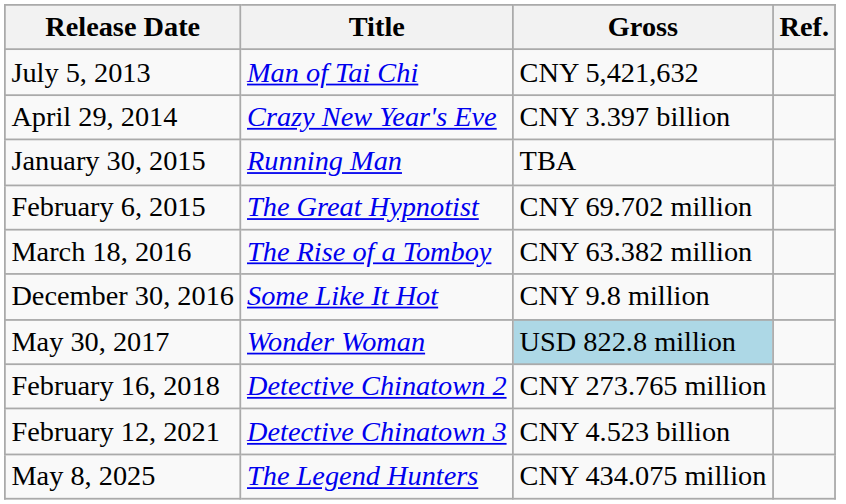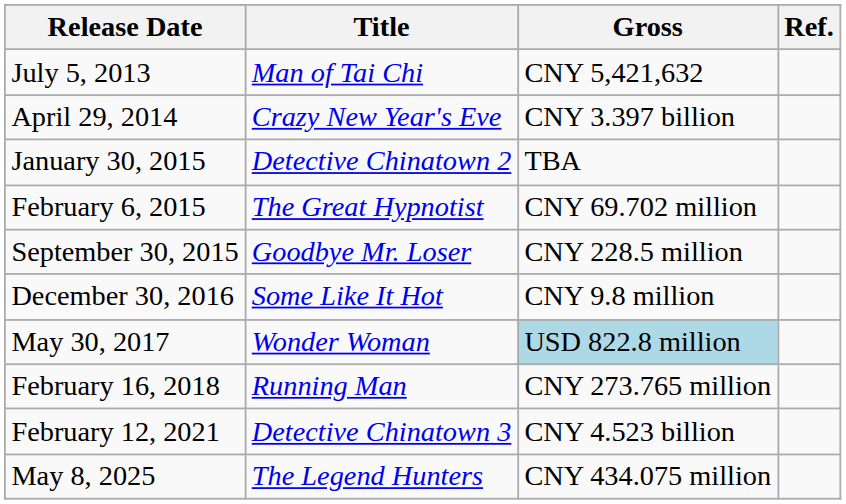 <table class="wikitable sortable">
 <tr>
 <th>Release Date</th>
 <th>Title</th>
 <th>Gross</th>
 <th>Ref.</th>
 </tr>
 <tr>
 <td>July 5, 2013</td>
 <td><em><a href='#'>Man of Tai Chi</a></em></td>
 <td>CNY 5,421,632</td>
 <td></td>
 </tr>
 <tr>
 <td>April 29, 2014</td>
 <td><em><a href='#'>Crazy New Year's Eve</a></em></td>
 <td>CNY 3.397 billion</td>
 <td></td>
 </tr>
 <tr>
 <td>January 30, 2015</td>
-<td><em><a href='#'>Running Man</a></em></td>
+<td><em><a href='#'>Detective Chinatown 2</a></em></td>
 <td>TBA</td>
 <td></td>
 </tr>
 <tr>
 <td>February 6, 2015</td>
 <td><em><a href='#'>The Great Hypnotist</a></em></td>
 <td>CNY 69.702 million</td>
 <td></td>
 </tr>
 <tr>
-<td>March 18, 2016</td>
-<td><em><a href='#'>The Rise of a Tomboy</a></em></td>
-<td>CNY 63.382 million</td>
+<td>September 30, 2015</td>
+<td><em><a href='#'>Goodbye Mr. Loser</a></em></td>
+<td>CNY 228.5 million</td>
 <td></td>
 </tr>
 <tr>
 <td>December 30, 2016</td>
 <td><em><a href='#'>Some Like It Hot</a></em></td>
 <td>CNY 9.8 million</td>
 <td></td>
 </tr>
 <tr>
 <td>May 30, 2017</td>
 <td><em><a href='#'>Wonder Woman</a></em></td>
 <td style="background: lightblue;">USD 822.8 million</td>
 <td></td>
 </tr>
 <tr>
 <td>February 16, 2018</td>
-<td><em><a href='#'>Detective Chinatown 2</a></em></td>
+<td><em><a href='#'>Running Man</a></em></td>
 <td>CNY 273.765 million</td>
 <td></td>
 </tr>
 <tr>
 <td>February 12, 2021</td>
 <td><em><a href='#'>Detective Chinatown 3</a></em></td>
 <td>CNY 4.523 billion</td>
 <td></td>
 </tr>
 <tr>
 <td>May 8, 2025</td>
 <td><em><a href='#'>The Legend Hunters</a></em></td>
 <td>CNY 434.075 million</td>
 <td></td>
 </tr>
 </table>
